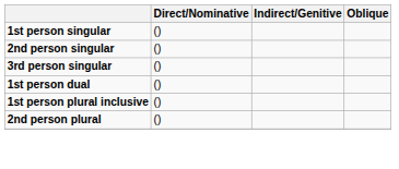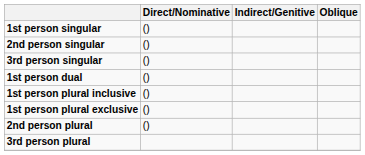 <table class="wikitable">
 <tr>
 <th> </th>
 <th>Direct/Nominative</th>
 <th>Indirect/Genitive</th>
 <th>Oblique</th>
 </tr>
 <tr>
 <td><strong>1st person singular</strong></td>
 <td> ()</td>
 <td></td>
 <td></td>
 </tr>
 <tr>
 <td><strong>2nd person singular</strong></td>
 <td> ()</td>
 <td></td>
 <td></td>
 </tr>
 <tr>
 <td><strong>3rd person singular</strong></td>
 <td> ()</td>
 <td></td>
 <td></td>
 </tr>
 <tr>
 <td><strong>1st person dual</strong></td>
 <td> ()</td>
 <td></td>
 <td></td>
 </tr>
 <tr>
 <td><strong>1st person plural inclusive</strong></td>
 <td> ()</td>
 <td></td>
 <td></td>
 </tr>
 <tr>
+<td><strong>1st person plural exclusive</strong></td>
+<td> ()</td>
+<td></td>
+<td></td>
+</tr>
+<tr>
 <td><strong>2nd person plural</strong></td>
 <td> ()</td>
 <td></td>
 <td></td>
 </tr>
 <tr>
+<td><strong>3rd person plural</strong></td>
+<td></td>
+<td></td>
+<td></td>
+</tr>
+<tr>
 </tr>
 </table>
